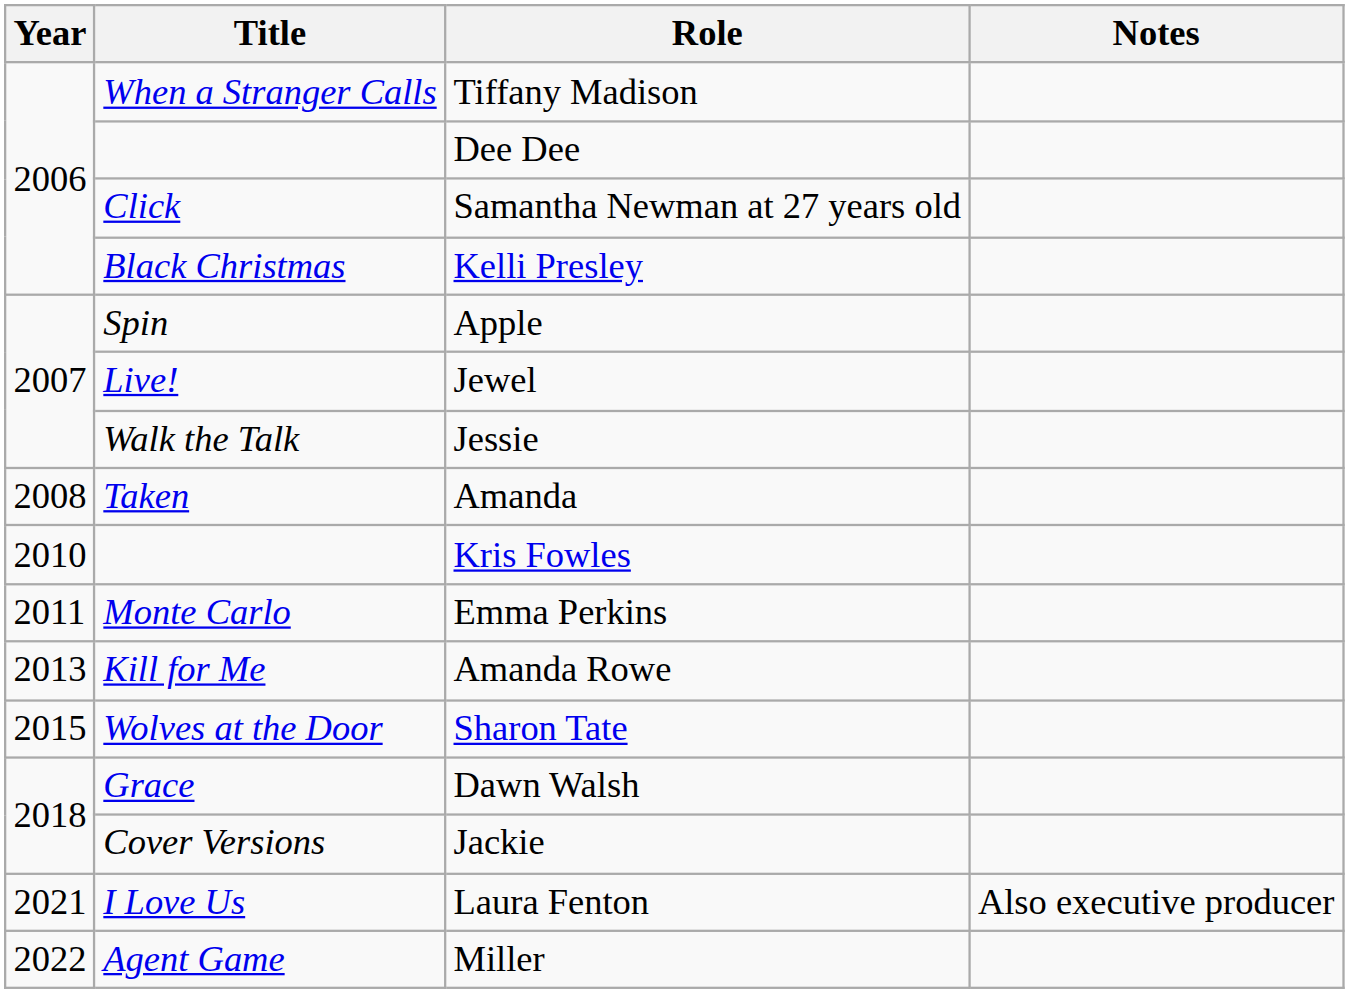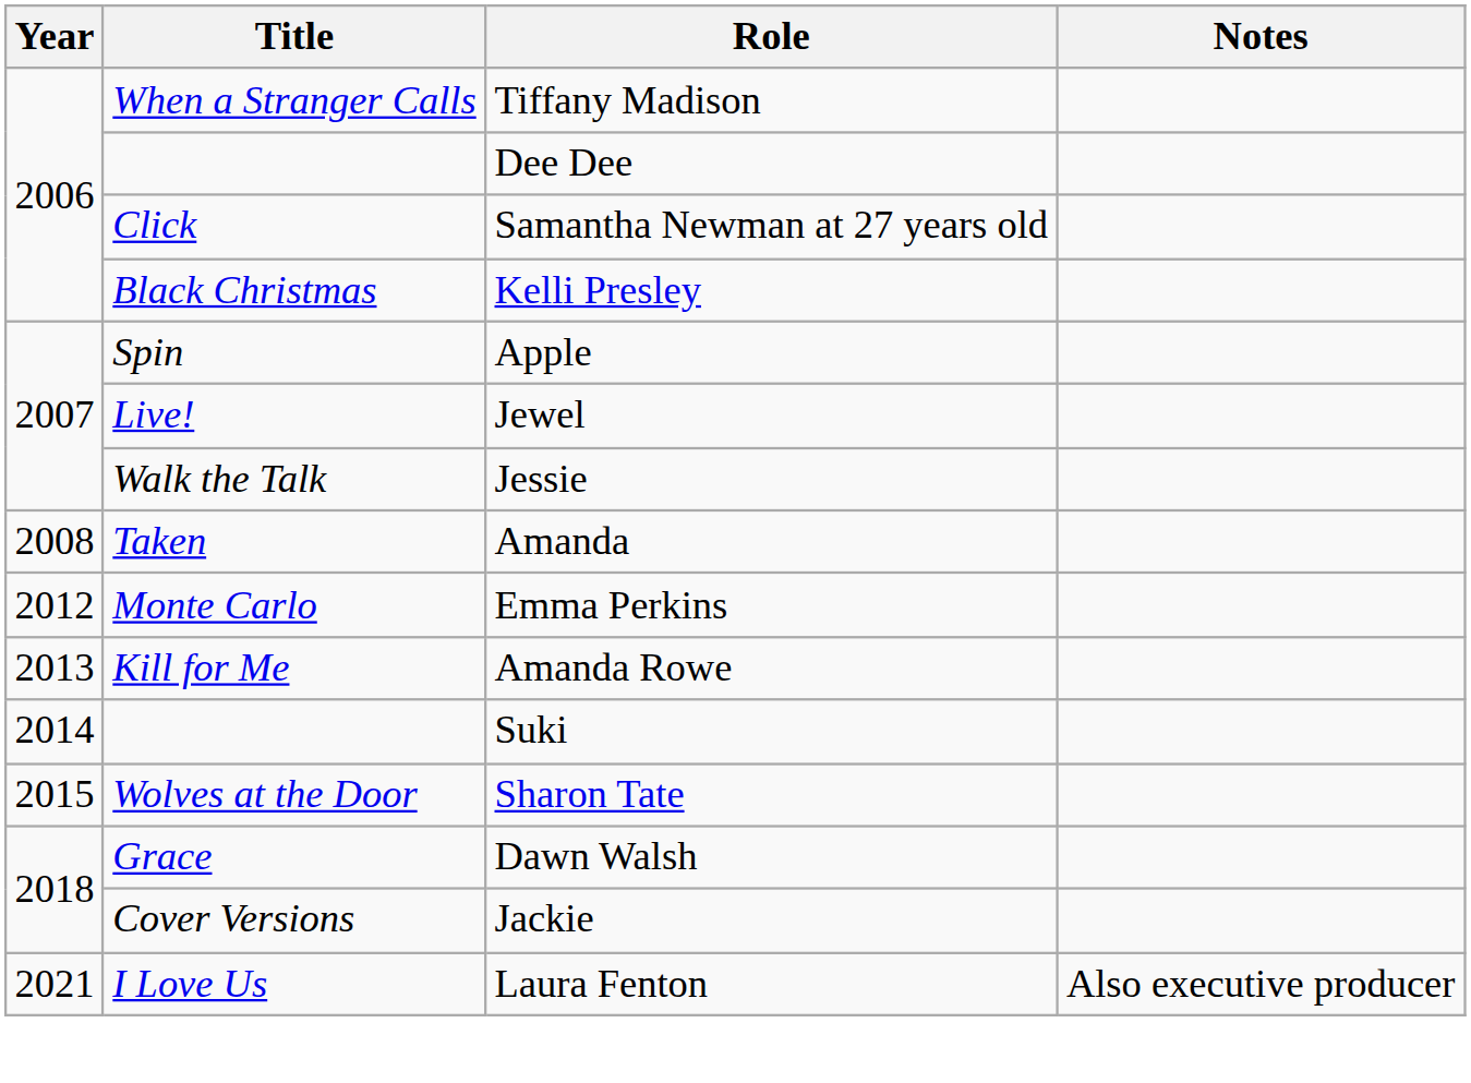 <table class="wikitable sortable">
 <tr>
 <th>Year</th>
 <th>Title</th>
 <th>Role</th>
 <th class="unsortable">Notes</th>
 </tr>
 <tr>
 <td rowspan="4">2006</td>
 <td><em><a href='#'>When a Stranger Calls</a></em></td>
 <td>Tiffany Madison</td>
 <td></td>
 </tr>
 <tr>
 <td><em></em></td>
 <td>Dee Dee</td>
 <td></td>
 </tr>
 <tr>
 <td><em><a href='#'>Click</a></em></td>
 <td>Samantha Newman at 27 years old</td>
 <td></td>
 </tr>
 <tr>
 <td><em><a href='#'>Black Christmas</a></em></td>
 <td><a href='#'>Kelli Presley</a></td>
 <td></td>
 </tr>
 <tr>
 <td rowspan="3">2007</td>
 <td><em>Spin</em></td>
 <td>Apple</td>
 <td></td>
 </tr>
 <tr>
 <td><em><a href='#'>Live!</a></em></td>
 <td>Jewel</td>
 <td></td>
 </tr>
 <tr>
 <td><em>Walk the Talk</em></td>
 <td>Jessie</td>
 <td></td>
 </tr>
 <tr>
 <td>2008</td>
 <td><em><a href='#'>Taken</a></em></td>
 <td>Amanda</td>
 <td></td>
 </tr>
 <tr>
-<td>2010</td>
-<td><em></em></td>
-<td><a href='#'>Kris Fowles</a></td>
-<td></td>
-</tr>
-<tr>
-<td>2011</td>
+<td>2012</td>
 <td><em><a href='#'>Monte Carlo</a></em></td>
 <td>Emma Perkins</td>
 <td></td>
 </tr>
 <tr>
 <td>2013</td>
 <td><em><a href='#'>Kill for Me</a></em></td>
 <td>Amanda Rowe</td>
+<td></td>
+</tr>
+<tr>
+<td>2014</td>
+<td><em></em></td>
+<td>Suki</td>
 <td></td>
 </tr>
 <tr>
 <td>2015</td>
 <td><em><a href='#'>Wolves at the Door</a></em></td>
 <td><a href='#'>Sharon Tate</a></td>
 <td></td>
 </tr>
 <tr>
 <td rowspan="2">2018</td>
 <td><em><a href='#'>Grace</a></em></td>
 <td>Dawn Walsh</td>
 <td></td>
 </tr>
 <tr>
 <td><em>Cover Versions</em></td>
 <td>Jackie</td>
 <td></td>
 </tr>
 <tr>
 <td>2021</td>
 <td><em><a href='#'>I Love Us</a></em></td>
 <td>Laura Fenton</td>
 <td>Also executive producer</td>
 </tr>
-<tr>
-<td>2022</td>
-<td><em><a href='#'>Agent Game</a></em></td>
-<td>Miller</td>
-<td></td>
-</tr>
 </table>
